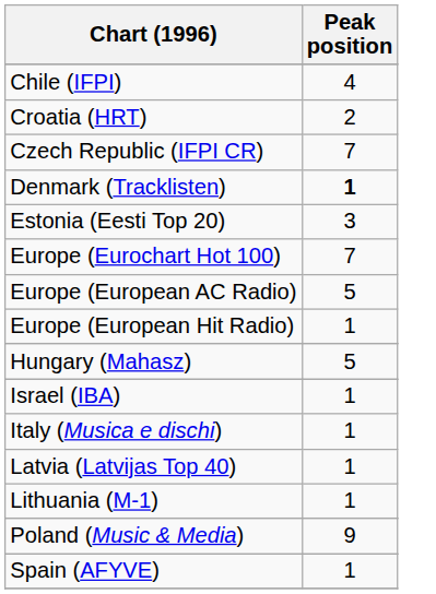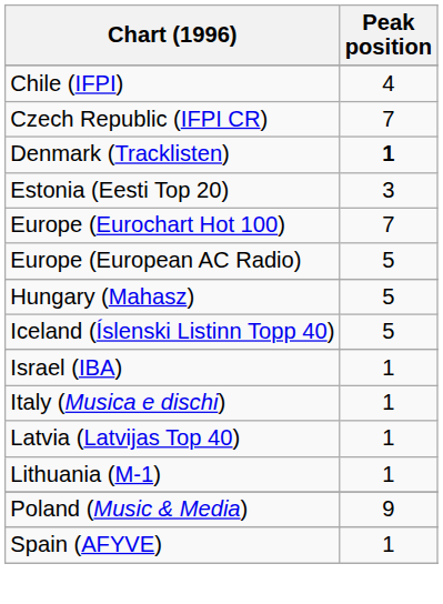 <table class="wikitable sortable">
 <tr>
 <th>Chart (1996)</th>
 <th>Peak<br>position</th>
 </tr>
 <tr>
 </tr>
 <tr>
 </tr>
 <tr>
 </tr>
 <tr>
 </tr>
 <tr>
 </tr>
 <tr>
 </tr>
 <tr>
 <td>Chile (<a href='#'>IFPI</a>)</td>
 <td style="text-align:center;">4</td>
 </tr>
 <tr>
-<td>Croatia (<a href='#'>HRT</a>)</td>
-<td style="text-align:center;">2</td>
-</tr>
-<tr>
 <td>Czech Republic (<a href='#'>IFPI CR</a>)</td>
 <td style="text-align:center;">7</td>
 </tr>
 <tr>
 <td>Denmark (<a href='#'>Tracklisten</a>)</td>
 <td style="text-align:center;"><strong>1</strong></td>
 </tr>
 <tr>
 <td>Estonia (Eesti Top 20)</td>
 <td align="center">3</td>
 </tr>
 <tr>
 <td>Europe (<a href='#'>Eurochart Hot 100</a>)</td>
 <td style="text-align:center;">7</td>
 </tr>
 <tr>
 <td>Europe (European AC Radio)</td>
 <td align="center">5</td>
 </tr>
 <tr>
-<td>Europe (European Hit Radio)</td>
-<td align="center">1</td>
-</tr>
-<tr>
 </tr>
 <tr>
 </tr>
 <tr>
 <td>Hungary (<a href='#'>Mahasz</a>)</td>
+<td style="text-align:center;">5</td>
+</tr>
+<tr>
+<td>Iceland (<a href='#'>Íslenski Listinn Topp 40</a>)</td>
 <td style="text-align:center;">5</td>
 </tr>
 <tr>
 </tr>
 <tr>
 <td>Israel (<a href='#'>IBA</a>)</td>
 <td style="text-align:center;">1</td>
 </tr>
 <tr>
 <td>Italy (<em><a href='#'>Musica e dischi</a></em>)</td>
 <td style="text-align:center;">1</td>
 </tr>
 <tr>
 <td>Latvia (<a href='#'>Latvijas Top 40</a>)</td>
 <td align="center">1</td>
 </tr>
 <tr>
 <td>Lithuania (<a href='#'>M-1</a>)</td>
 <td style="text-align:center;">1</td>
 </tr>
 <tr>
 </tr>
 <tr>
 </tr>
 <tr>
 </tr>
 <tr>
 <td>Poland (<em><a href='#'>Music & Media</a></em>)</td>
 <td style="text-align:center;">9</td>
 </tr>
 <tr>
 </tr>
 <tr>
 <td>Spain (<a href='#'>AFYVE</a>)</td>
 <td style="text-align:center;">1</td>
 </tr>
 <tr>
 </tr>
 <tr>
 </tr>
 <tr>
 </tr>
 </table>
